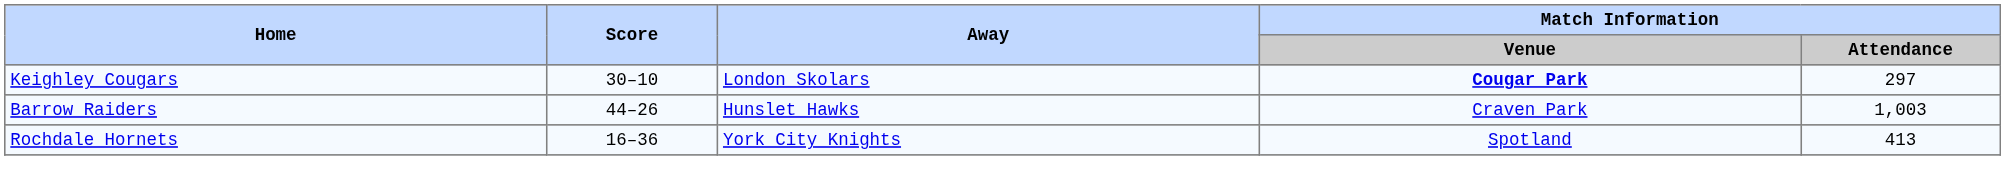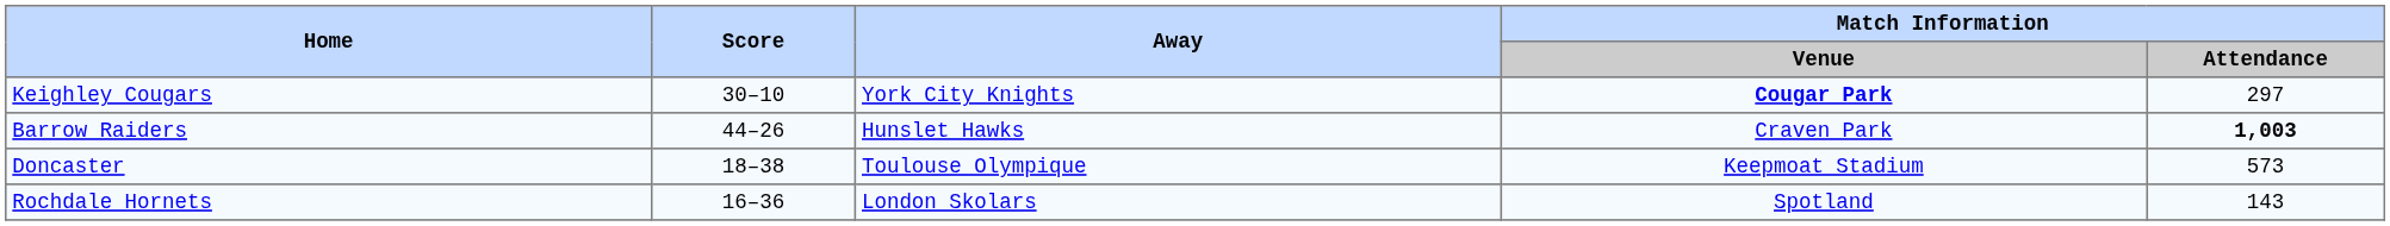 <table border=1 style="border-collapse:collapse; font-size:85%; text-align:center;" cellpadding=3 cellspacing=0 width=100%>
 <tr bgcolor=#C1D8FF>
 <th rowspan=2 width=19%>Home</th>
 <th rowspan=2 width=6%>Score</th>
 <th rowspan=2 width=19%>Away</th>
 <th colspan=2>Match Information</th>
 </tr>
 <tr bgcolor=#CCCCCC>
 <th width=19%>Venue</th>
 <th width=7%>Attendance</th>
 </tr>
 <tr bgcolor=#F5FAFF>
 <td align=left> <a href='#'>Keighley Cougars</a></td>
 <td>30–10</td>
-<td align=left> <a href='#'>London Skolars</a></td>
+<td align=left> <a href='#'>York City Knights</a></td>
 <td><strong><a href='#'>Cougar Park</a></strong></td>
 <td>297</td>
 </tr>
 <tr bgcolor=#F5FAFF>
 <td align=left> <a href='#'>Barrow Raiders</a></td>
 <td>44–26</td>
 <td align=left> <a href='#'>Hunslet Hawks</a></td>
 <td><a href='#'>Craven Park</a></td>
-<td>1,003</td>
+<td><strong>1,003</strong></td>
+</tr>
+<tr bgcolor=#F5FAFF>
+<td align=left> <a href='#'>Doncaster</a></td>
+<td>18–38</td>
+<td align=left> <a href='#'>Toulouse Olympique</a></td>
+<td><a href='#'>Keepmoat Stadium</a></td>
+<td>573</td>
 </tr>
 <tr bgcolor=#F5FAFF>
 <td align=left> <a href='#'>Rochdale Hornets</a></td>
 <td>16–36</td>
-<td align=left> <a href='#'>York City Knights</a></td>
+<td align=left> <a href='#'>London Skolars</a></td>
 <td><a href='#'>Spotland</a></td>
-<td>413</td>
+<td>143</td>
 </tr>
 </table>
